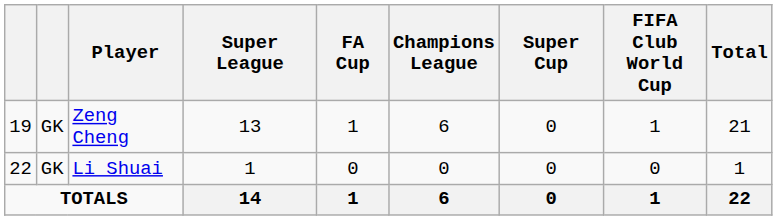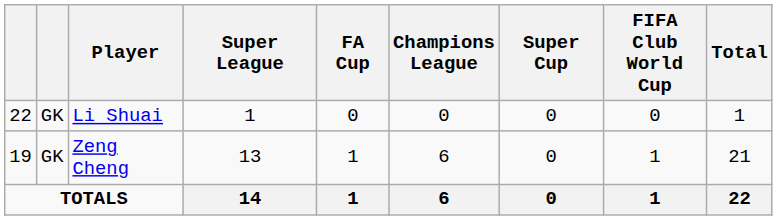 <table class="wikitable" style="text-align:center" width=60%>
 <tr>
 <th></th>
 <th></th>
 <th>Player</th>
 <th>Super League</th>
 <th>FA Cup</th>
 <th>Champions<br>League</th>
 <th>Super Cup</th>
 <th>FIFA Club<br>World Cup</th>
 <th>Total</th>
 </tr>
 <tr>
+<td>22</td>
+<td>GK</td>
+<td align="left"> <a href='#'>Li Shuai</a></td>
+<td>1</td>
+<td>0</td>
+<td>0</td>
+<td>0</td>
+<td>0</td>
+<td>1</td>
+</tr>
+<tr>
 <td>19</td>
 <td>GK</td>
 <td align="left"> <a href='#'>Zeng Cheng</a></td>
 <td>13</td>
 <td>1</td>
 <td>6</td>
 <td>0</td>
 <td>1</td>
 <td>21</td>
 </tr>
 <tr>
-<td>22</td>
-<td>GK</td>
-<td align="left"> <a href='#'>Li Shuai</a></td>
-<td>1</td>
-<td>0</td>
-<td>0</td>
-<td>0</td>
-<td>0</td>
-<td>1</td>
-</tr>
-<tr>
 <td colspan="3"><strong>TOTALS</strong></td>
 <th>14</th>
 <th>1</th>
 <th>6</th>
 <th>0</th>
 <th>1</th>
 <th>22</th>
 </tr>
 </table>
